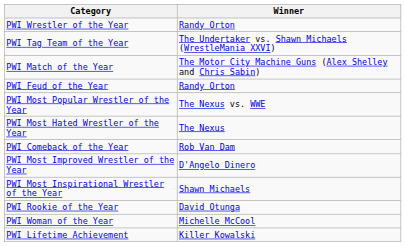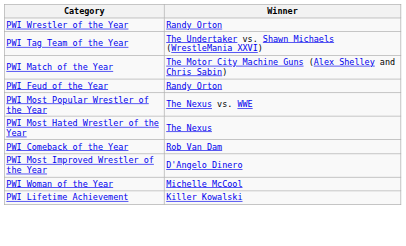 <table class="wikitable">
 <tr>
 <th>Category</th>
 <th>Winner</th>
 </tr>
 <tr>
 <td><a href='#'>PWI Wrestler of the Year</a></td>
 <td><a href='#'>Randy Orton</a></td>
 </tr>
 <tr>
 <td><a href='#'>PWI Tag Team of the Year</a></td>
 <td><a href='#'>The Undertaker</a> vs. <a href='#'>Shawn Michaels</a> (<a href='#'>WrestleMania XXVI</a>)</td>
 </tr>
 <tr>
 <td><a href='#'>PWI Match of the Year</a></td>
 <td><a href='#'>The Motor City Machine Guns</a> (<a href='#'>Alex Shelley</a> and <a href='#'>Chris Sabin</a>)</td>
 </tr>
 <tr>
 <td><a href='#'>PWI Feud of the Year</a></td>
 <td><a href='#'>Randy Orton</a></td>
 </tr>
 <tr>
 <td><a href='#'>PWI Most Popular Wrestler of the Year</a></td>
 <td><a href='#'>The Nexus</a> vs. <a href='#'>WWE</a></td>
 </tr>
 <tr>
 <td><a href='#'>PWI Most Hated Wrestler of the Year</a></td>
 <td><a href='#'>The Nexus</a></td>
 </tr>
 <tr>
 <td><a href='#'>PWI Comeback of the Year</a></td>
 <td><a href='#'>Rob Van Dam</a></td>
 </tr>
 <tr>
 <td><a href='#'>PWI Most Improved Wrestler of the Year</a></td>
 <td><a href='#'>D'Angelo Dinero</a></td>
 </tr>
 <tr>
-<td><a href='#'>PWI Most Inspirational Wrestler of the Year</a></td>
-<td><a href='#'>Shawn Michaels</a></td>
-</tr>
-<tr>
-<td><a href='#'>PWI Rookie of the Year</a></td>
-<td><a href='#'>David Otunga</a></td>
-</tr>
-<tr>
 <td><a href='#'>PWI Woman of the Year</a></td>
 <td><a href='#'>Michelle McCool</a></td>
 </tr>
 <tr>
 <td><a href='#'>PWI Lifetime Achievement</a></td>
 <td><a href='#'>Killer Kowalski</a></td>
 </tr>
 </table>
